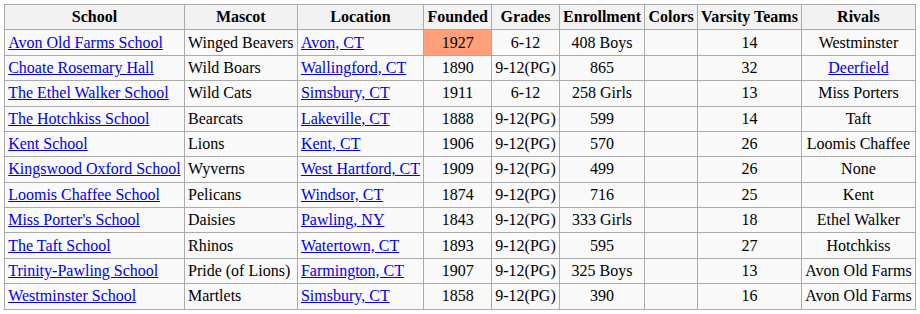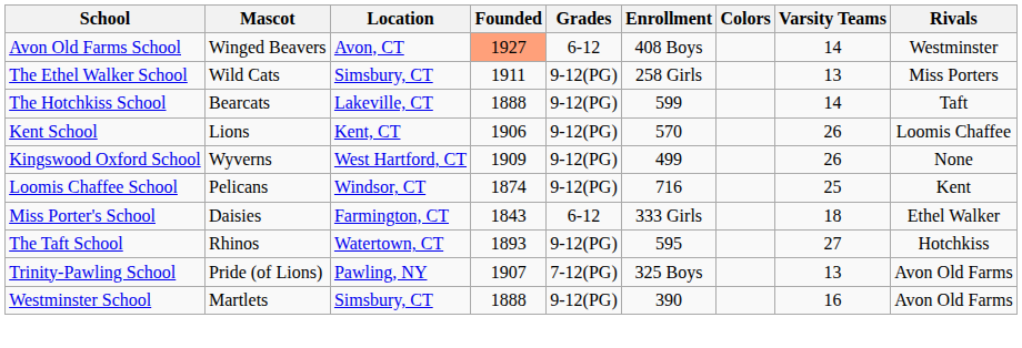 <table class="wikitable">
 <tr>
 <th>School</th>
 <th>Mascot</th>
 <th>Location</th>
 <th>Founded</th>
 <th>Grades</th>
 <th>Enrollment</th>
 <th>Colors</th>
 <th>Varsity Teams</th>
 <th>Rivals</th>
 </tr>
 <tr>
 <td><a href='#'>Avon Old Farms School</a></td>
 <td>Winged Beavers</td>
 <td><a href='#'>Avon, CT</a></td>
 <td align="center" style="background: lightsalmon;">1927</td>
 <td align="center">6-12</td>
 <td align="center">408 Boys</td>
 <td></td>
 <td align="center">14</td>
 <td align="center">Westminster</td>
 </tr>
 <tr>
-<td><a href='#'>Choate Rosemary Hall</a></td>
-<td>Wild Boars</td>
-<td><a href='#'>Wallingford, CT</a></td>
-<td align="center">1890</td>
-<td align="center">9-12(PG)</td>
-<td align="center">865</td>
-<td></td>
-<td align="center">32</td>
-<td align="center"><a href='#'>Deerfield</a></td>
-</tr>
-<tr>
 <td><a href='#'>The Ethel Walker School</a></td>
 <td>Wild Cats</td>
 <td><a href='#'>Simsbury, CT</a></td>
 <td align="center">1911</td>
-<td align="center">6-12</td>
+<td align="center">9-12(PG)</td>
 <td align="center">258 Girls</td>
 <td></td>
 <td align="center">13</td>
 <td align="center">Miss Porters</td>
 </tr>
 <tr>
 <td><a href='#'>The Hotchkiss School</a></td>
 <td>Bearcats</td>
 <td><a href='#'>Lakeville, CT</a></td>
 <td align="center">1888</td>
 <td align="center">9-12(PG)</td>
 <td align="center">599</td>
 <td></td>
 <td align="center">14</td>
 <td align="center">Taft</td>
 </tr>
 <tr>
 <td><a href='#'>Kent School</a></td>
 <td>Lions</td>
 <td><a href='#'>Kent, CT</a></td>
 <td align="center">1906</td>
 <td align="center">9-12(PG)</td>
 <td align="center">570</td>
 <td></td>
 <td align="center">26</td>
 <td align="center">Loomis Chaffee</td>
 </tr>
 <tr>
 <td><a href='#'>Kingswood Oxford School</a></td>
 <td>Wyverns</td>
 <td><a href='#'>West Hartford, CT</a></td>
 <td align="center">1909</td>
 <td align="center">9-12(PG)</td>
 <td align="center">499</td>
 <td></td>
 <td align="center">26</td>
 <td align="center">None</td>
 </tr>
 <tr>
 <td><a href='#'>Loomis Chaffee School</a></td>
 <td>Pelicans</td>
 <td><a href='#'>Windsor, CT</a></td>
 <td align="center">1874</td>
 <td align="center">9-12(PG)</td>
 <td align="center">716</td>
 <td></td>
 <td align="center">25</td>
 <td align="center">Kent</td>
 </tr>
 <tr>
 <td><a href='#'>Miss Porter's School</a></td>
 <td>Daisies</td>
-<td><a href='#'>Pawling, NY</a></td>
+<td><a href='#'>Farmington, CT</a></td>
 <td align="center">1843</td>
-<td align="center">9-12(PG)</td>
+<td align="center">6-12</td>
 <td align="center">333 Girls</td>
 <td></td>
 <td align="center">18</td>
 <td align="center">Ethel Walker</td>
 </tr>
 <tr>
 <td><a href='#'>The Taft School</a></td>
 <td>Rhinos</td>
 <td><a href='#'>Watertown, CT</a></td>
 <td align="center">1893</td>
 <td align="center">9-12(PG)</td>
 <td align="center">595</td>
 <td></td>
 <td align="center">27</td>
 <td align="center">Hotchkiss</td>
 </tr>
 <tr>
 <td><a href='#'>Trinity-Pawling School</a></td>
 <td>Pride (of Lions)</td>
-<td><a href='#'>Farmington, CT</a></td>
+<td><a href='#'>Pawling, NY</a></td>
 <td align="center">1907</td>
-<td align="center">9-12(PG)</td>
+<td align="center">7-12(PG)</td>
 <td align="center">325 Boys</td>
 <td></td>
 <td align="center">13</td>
 <td align="center">Avon Old Farms</td>
 </tr>
 <tr>
 <td><a href='#'>Westminster School</a></td>
 <td>Martlets</td>
 <td><a href='#'>Simsbury, CT</a></td>
-<td align="center">1858</td>
+<td align="center">1888</td>
 <td align="center">9-12(PG)</td>
 <td align="center">390</td>
 <td></td>
 <td align="center">16</td>
 <td align="center">Avon Old Farms</td>
 </tr>
 </table>
